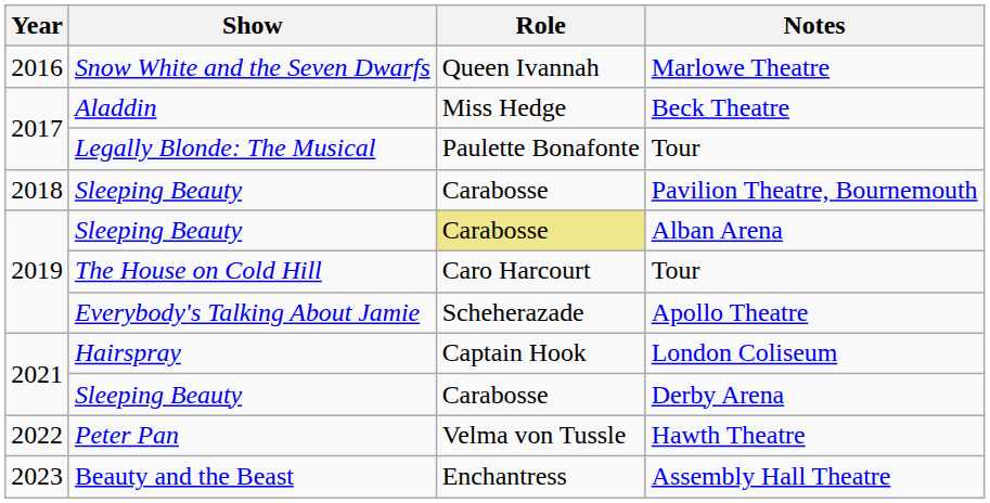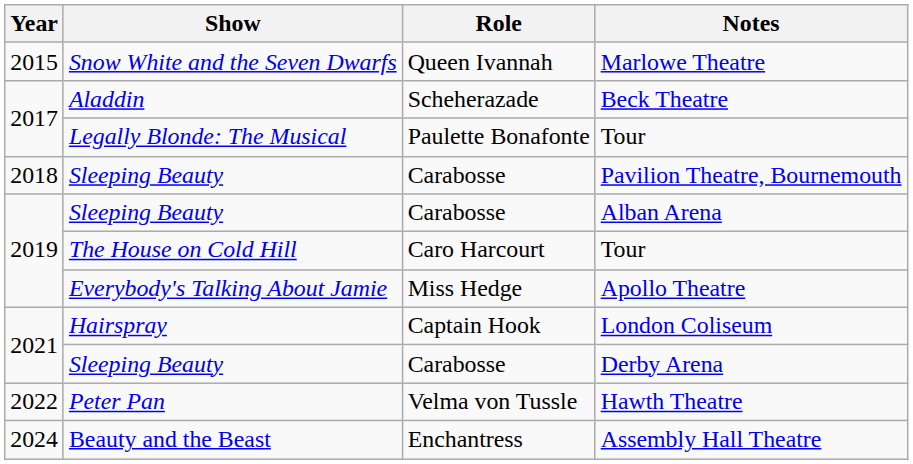 <table class="wikitable">
 <tr>
 <th>Year</th>
 <th>Show</th>
 <th>Role</th>
 <th>Notes</th>
 </tr>
 <tr>
-<td>2016</td>
+<td>2015</td>
 <td><em><a href='#'>Snow White and the Seven Dwarfs</a></em></td>
 <td>Queen Ivannah</td>
 <td><a href='#'>Marlowe Theatre</a></td>
 </tr>
 <tr>
 <td rowspan=2>2017</td>
 <td><em><a href='#'>Aladdin</a></em></td>
-<td>Miss Hedge</td>
+<td>Scheherazade</td>
 <td><a href='#'>Beck Theatre</a></td>
 </tr>
 <tr>
 <td><em><a href='#'>Legally Blonde: The Musical</a></em></td>
 <td>Paulette Bonafonte</td>
 <td>Tour</td>
 </tr>
 <tr>
 <td>2018</td>
 <td><em><a href='#'>Sleeping Beauty</a></em></td>
 <td>Carabosse</td>
 <td><a href='#'>Pavilion Theatre, Bournemouth</a></td>
 </tr>
 <tr>
 <td rowspan=3>2019</td>
 <td><em><a href='#'>Sleeping Beauty</a></em></td>
-<td style="background: khaki;">Carabosse</td>
+<td>Carabosse</td>
 <td><a href='#'>Alban Arena</a></td>
 </tr>
 <tr>
 <td><em><a href='#'>The House on Cold Hill</a></em></td>
 <td>Caro Harcourt</td>
 <td>Tour</td>
 </tr>
 <tr>
 <td><em><a href='#'>Everybody's Talking About Jamie</a></em></td>
-<td>Scheherazade</td>
+<td>Miss Hedge</td>
 <td><a href='#'>Apollo Theatre</a></td>
 </tr>
 <tr>
 <td rowspan=2>2021</td>
 <td><em><a href='#'>Hairspray</a></em></td>
 <td>Captain Hook</td>
 <td><a href='#'>London Coliseum</a></td>
 </tr>
 <tr>
 <td><em><a href='#'>Sleeping Beauty</a></em></td>
 <td>Carabosse</td>
 <td><a href='#'>Derby Arena</a></td>
 </tr>
 <tr>
 <td>2022</td>
 <td><em><a href='#'>Peter Pan</a></em></td>
 <td>Velma von Tussle</td>
 <td><a href='#'>Hawth Theatre</a></td>
 </tr>
 <tr>
-<td>2023</td>
+<td>2024</td>
 <td><a href='#'>Beauty and the Beast</a></td>
 <td>Enchantress</td>
 <td><a href='#'>Assembly Hall Theatre</a></td>
 </tr>
 </table>
